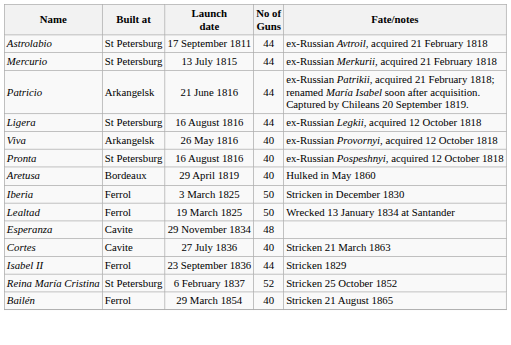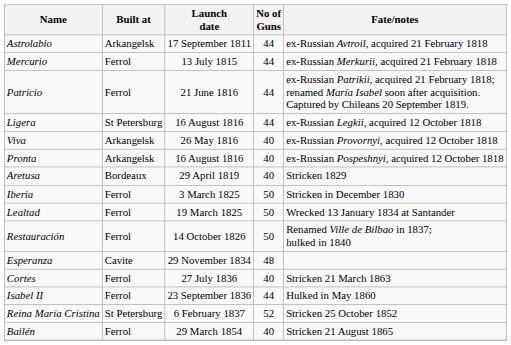 <table class="wikitable sortable" style="font-size:95%;">
 <tr>
 <th>Name</th>
 <th>Built at</th>
 <th>Launch<br>date</th>
 <th>No of<br>Guns</th>
 <th class="unsortable">Fate/notes</th>
 </tr>
 <tr>
 <td><em>Astrolabio</em></td>
-<td>St Petersburg</td>
+<td>Arkangelsk</td>
 <td align="center">17 September 1811</td>
 <td align="center">44</td>
 <td>ex-Russian <em>Avtroil</em>, acquired 21 February 1818</td>
 </tr>
 <tr>
 <td><em>Mercurio</em></td>
-<td>St Petersburg</td>
+<td>Ferrol</td>
 <td align="center">13 July 1815</td>
 <td align="center">44</td>
 <td>ex-Russian <em>Merkurii</em>, acquired 21 February 1818</td>
 </tr>
 <tr>
 <td><em>Patricio</em></td>
-<td>Arkangelsk</td>
+<td>Ferrol</td>
 <td align="center">21 June 1816</td>
 <td align="center">44</td>
 <td>ex-Russian <em>Patrikii</em>, acquired 21 February 1818;<br> renamed <em>María Isabel</em> soon after acquisition.<br> Captured by Chileans 20 September 1819.</td>
 </tr>
 <tr>
 <td><em>Ligera</em></td>
 <td>St Petersburg</td>
 <td align="center">16 August 1816</td>
 <td align="center">44</td>
 <td>ex-Russian <em>Legkii</em>, acquired 12 October 1818</td>
 </tr>
 <tr>
 <td><em>Viva</em></td>
 <td>Arkangelsk</td>
 <td align="center">26 May 1816</td>
 <td align="center">40</td>
 <td>ex-Russian <em>Provornyi</em>, acquired 12 October 1818</td>
 </tr>
 <tr>
 <td><em>Pronta</em></td>
-<td>St Petersburg</td>
+<td>Arkangelsk</td>
 <td align="center">16 August 1816</td>
 <td align="center">40</td>
 <td>ex-Russian <em>Pospeshnyi</em>, acquired 12 October 1818</td>
 </tr>
 <tr>
 <td><em>Aretusa</em></td>
 <td>Bordeaux</td>
 <td align="center">29 April 1819</td>
 <td align="center">40</td>
-<td>Hulked in May 1860</td>
+<td>Stricken 1829</td>
 </tr>
 <tr>
 <td><em>Iberia</em></td>
 <td>Ferrol</td>
 <td align="center">3 March 1825</td>
 <td align="center">50</td>
 <td>Stricken in December 1830</td>
 </tr>
 <tr>
 <td><em>Lealtad</em></td>
 <td>Ferrol</td>
 <td align="center">19 March 1825</td>
 <td align="center">50</td>
 <td>Wrecked 13 January 1834 at Santander</td>
 </tr>
 <tr>
+<td><em>Restauración</em></td>
+<td>Ferrol</td>
+<td align="center">14 October 1826</td>
+<td align="center">50</td>
+<td>Renamed <em>Ville de Bilbao</em> in 1837;<br>hulked in 1840</td>
+</tr>
+<tr>
 <td><em>Esperanza</em></td>
 <td>Cavite</td>
 <td align="center">29 November 1834</td>
 <td align="center">48</td>
 <td></td>
 </tr>
 <tr>
 <td><em>Cortes</em></td>
-<td>Cavite</td>
+<td>Ferrol</td>
 <td align="center">27 July 1836</td>
 <td align="center">40</td>
 <td>Stricken 21 March 1863</td>
 </tr>
 <tr>
 <td><em>Isabel II</em></td>
 <td>Ferrol</td>
 <td align="center">23 September 1836</td>
 <td align="center">44</td>
-<td>Stricken 1829</td>
+<td>Hulked in May 1860</td>
 </tr>
 <tr>
 <td><em>Reina María Cristina</em></td>
 <td>St Petersburg</td>
 <td align="center">6 February 1837</td>
 <td align="center">52</td>
 <td>Stricken 25 October 1852</td>
 </tr>
 <tr>
 <td><em>Bailén</em></td>
 <td>Ferrol</td>
 <td align="center">29 March 1854</td>
 <td align="center">40</td>
 <td>Stricken 21 August 1865</td>
 </tr>
 <tr>
 </tr>
 </table>
